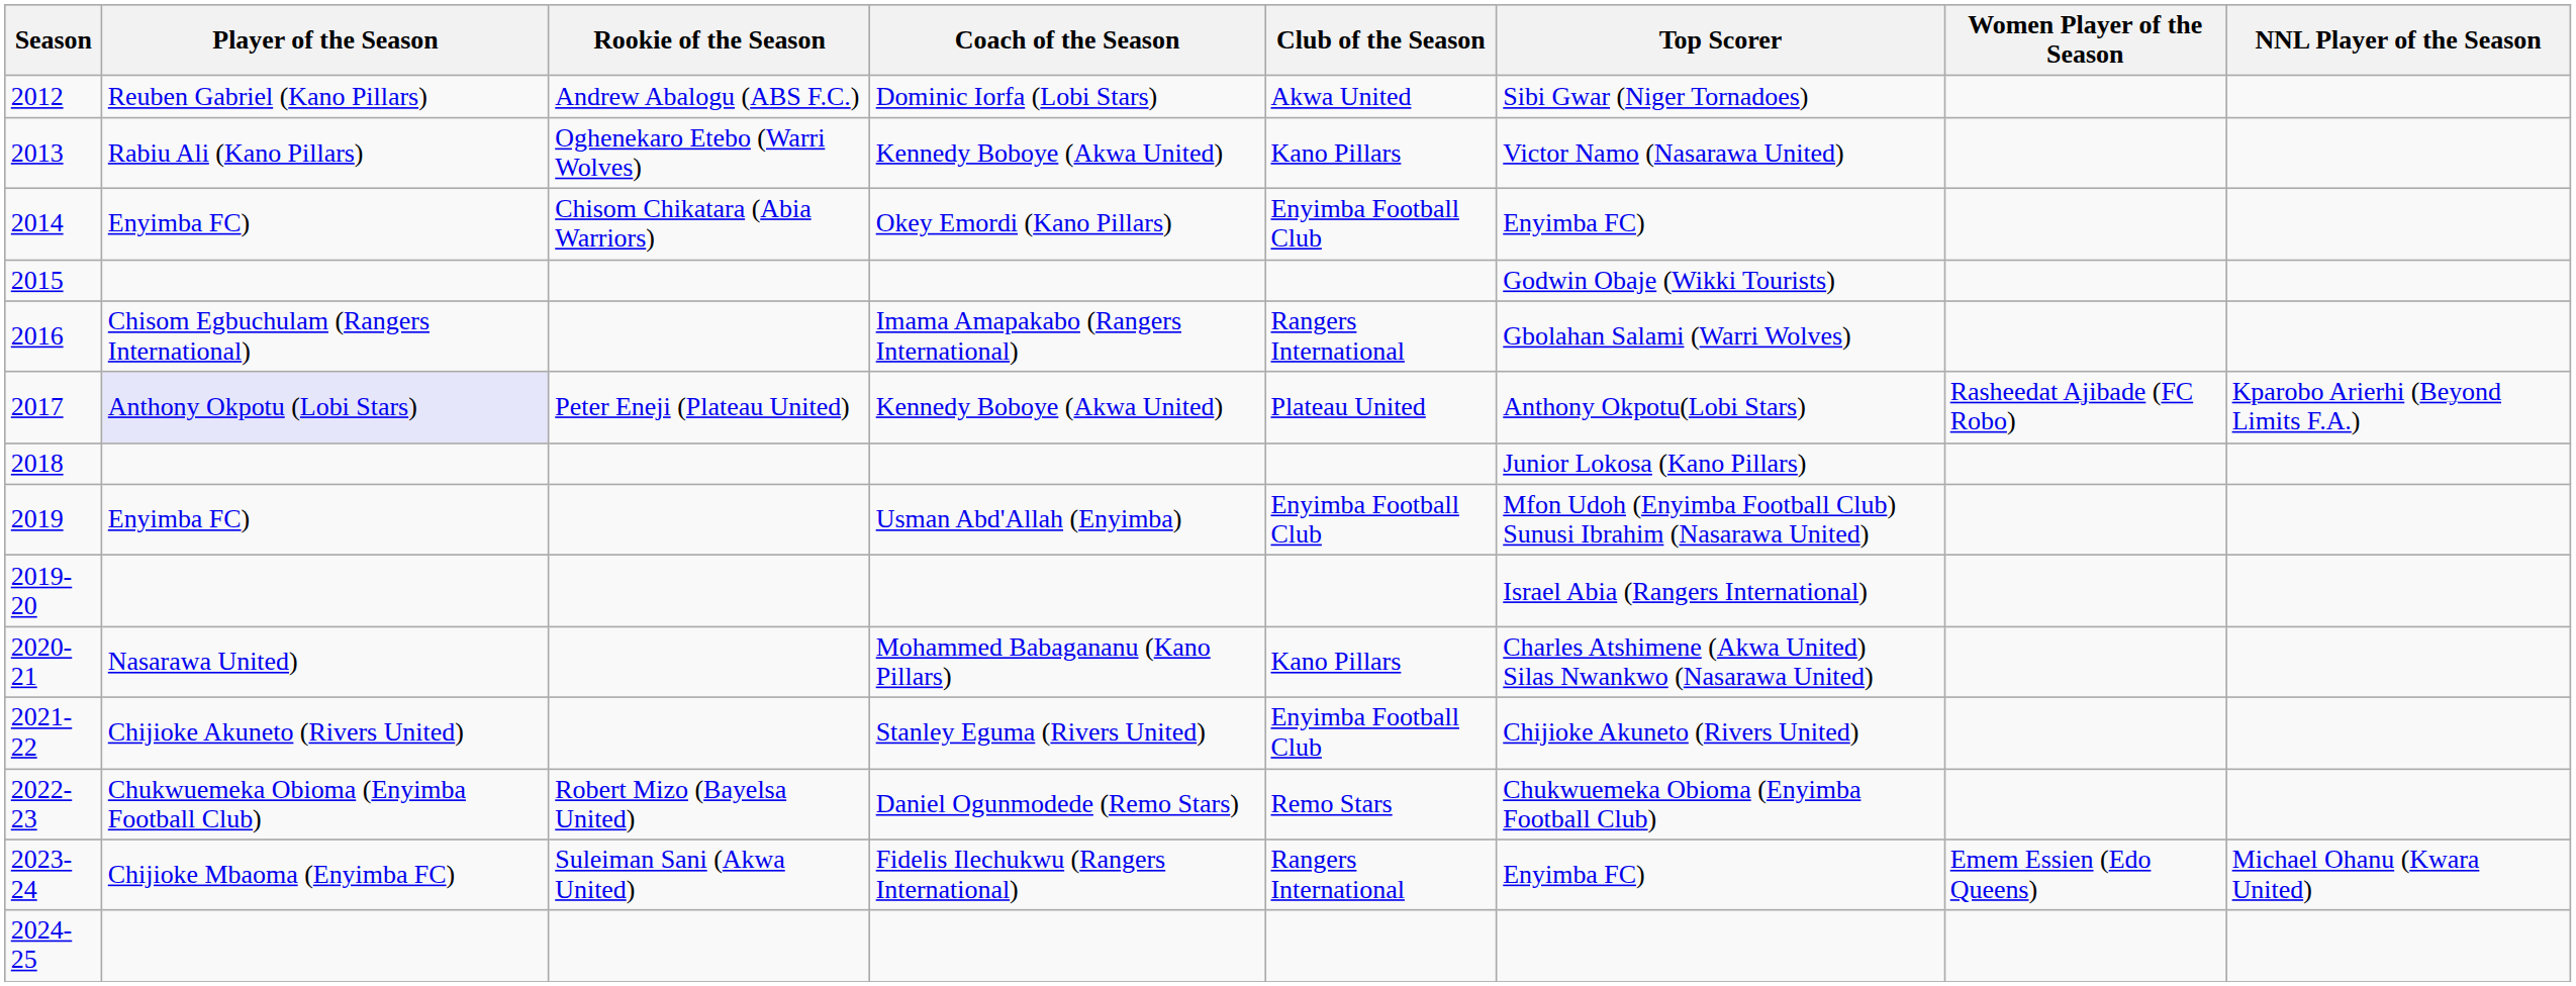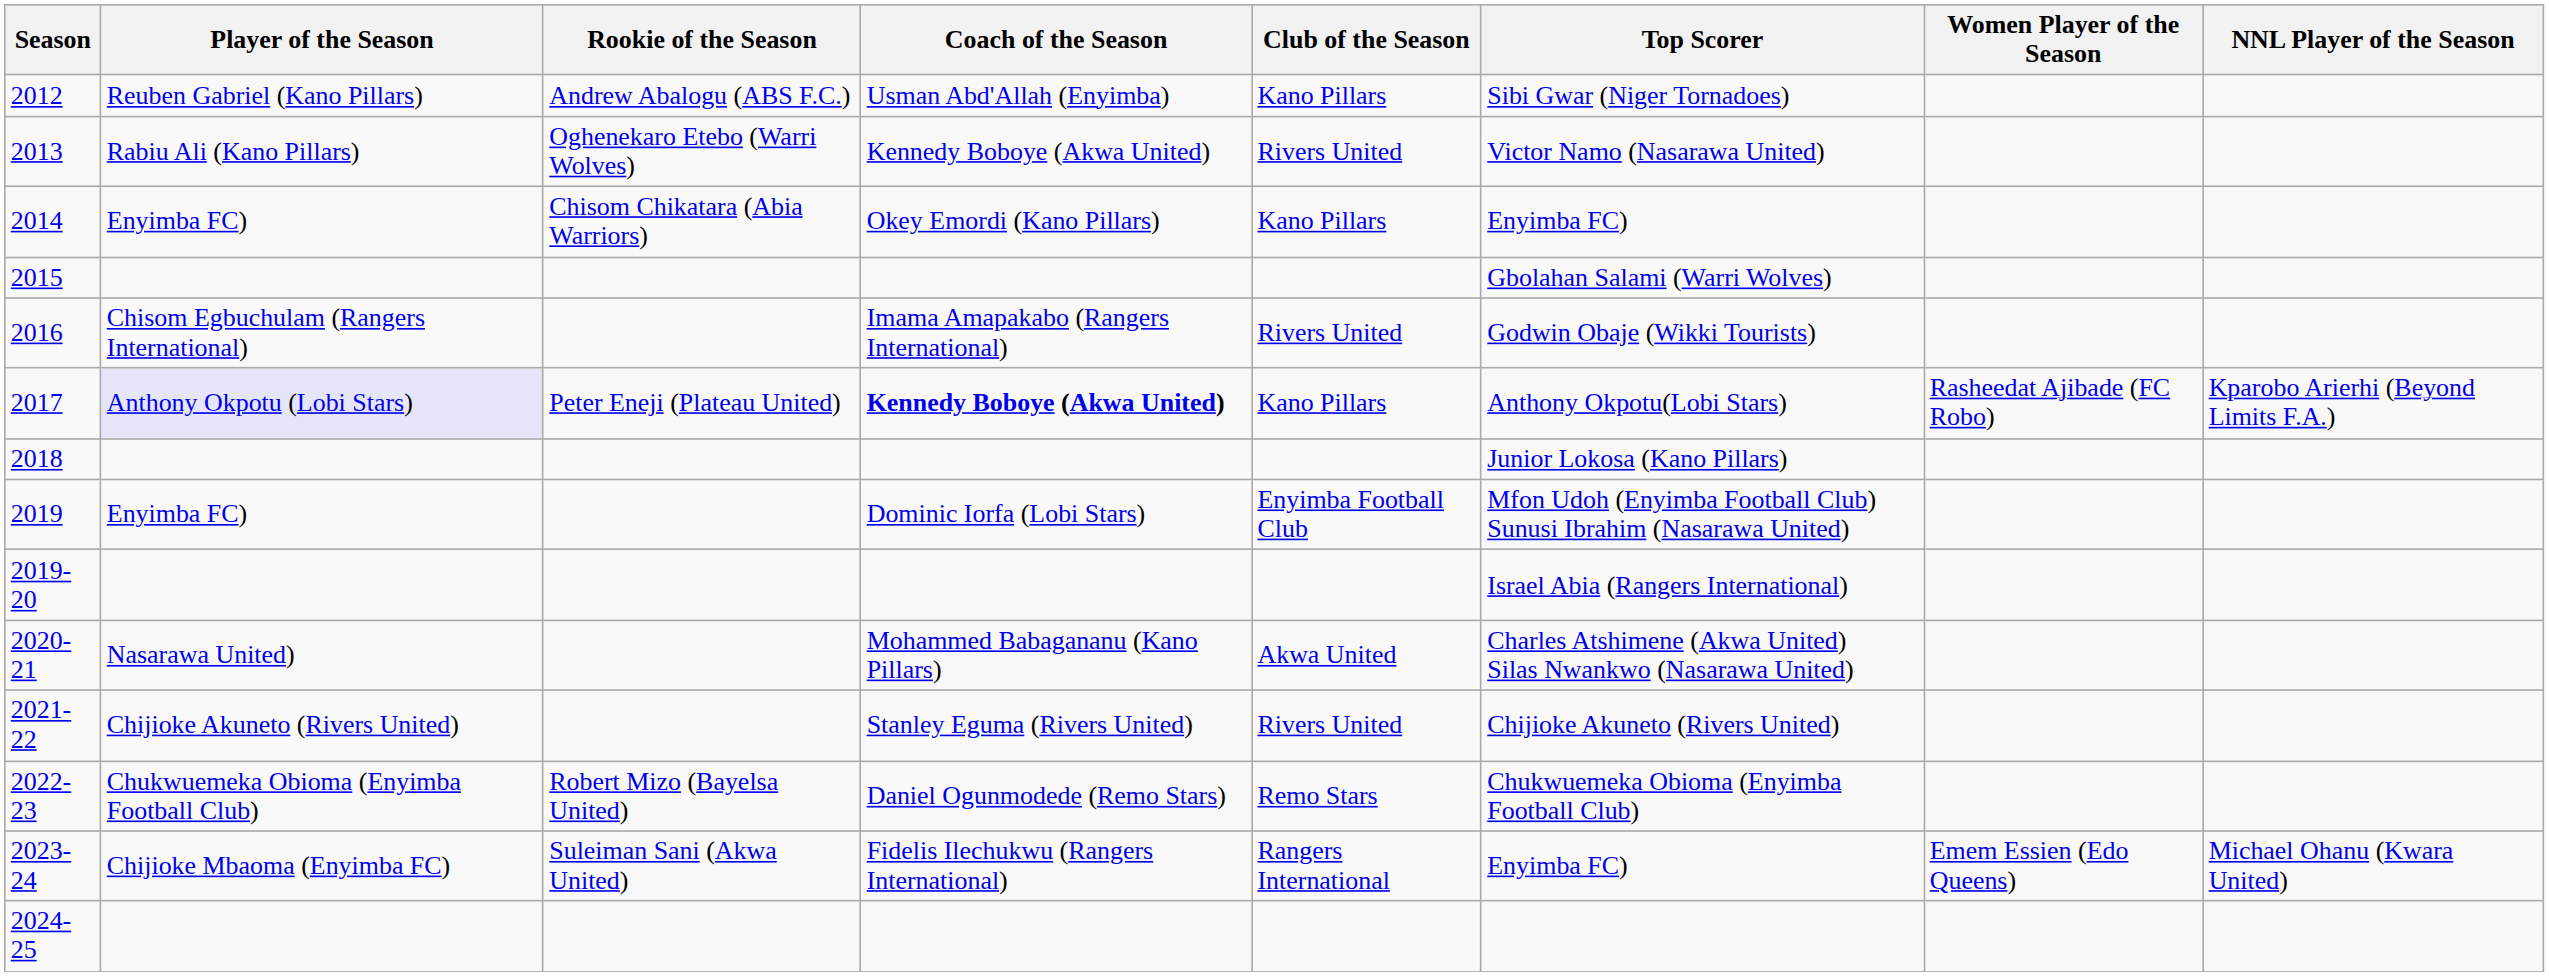 <table class="wikitable">
 <tr>
 <th>Season</th>
 <th>Player of the Season</th>
 <th>Rookie of the Season</th>
 <th>Coach of the Season</th>
 <th>Club of the Season</th>
 <th>Top Scorer</th>
 <th>Women Player of the Season</th>
 <th>NNL Player of the Season</th>
 </tr>
 <tr>
 <td><a href='#'>2012</a></td>
 <td> <a href='#'>Reuben Gabriel</a> (<a href='#'>Kano Pillars</a>)</td>
 <td> <a href='#'>Andrew Abalogu</a> (<a href='#'>ABS F.C.</a>)</td>
-<td> <a href='#'>Dominic Iorfa</a> (<a href='#'>Lobi Stars</a>)</td>
-<td> <a href='#'>Akwa United</a></td>
+<td> <a href='#'>Usman Abd'Allah</a> (<a href='#'>Enyimba</a>)</td>
+<td> <a href='#'>Kano Pillars</a></td>
 <td> <a href='#'>Sibi Gwar</a> (<a href='#'>Niger Tornadoes</a>)</td>
 <td></td>
 <td></td>
 </tr>
 <tr>
 <td><a href='#'>2013</a></td>
 <td> <a href='#'>Rabiu Ali</a> (<a href='#'>Kano Pillars</a>)</td>
 <td> <a href='#'>Oghenekaro Etebo</a> (<a href='#'>Warri Wolves</a>)</td>
 <td> <a href='#'>Kennedy Boboye</a> (<a href='#'>Akwa United</a>)</td>
-<td> <a href='#'>Kano Pillars</a></td>
+<td> <a href='#'>Rivers United</a></td>
 <td> <a href='#'>Victor Namo</a> (<a href='#'>Nasarawa United</a>)</td>
 <td></td>
 <td></td>
 </tr>
 <tr>
 <td><a href='#'>2014</a></td>
 <td><a href='#'>Enyimba FC</a>)</td>
 <td> <a href='#'>Chisom Chikatara</a> (<a href='#'>Abia Warriors</a>)</td>
 <td> <a href='#'>Okey Emordi</a> (<a href='#'>Kano Pillars</a>)</td>
-<td> <a href='#'>Enyimba Football Club</a></td>
+<td> <a href='#'>Kano Pillars</a></td>
 <td><a href='#'>Enyimba FC</a>)</td>
 <td></td>
 <td></td>
 </tr>
 <tr>
 <td><a href='#'>2015</a></td>
 <td></td>
 <td></td>
 <td></td>
 <td></td>
-<td> <a href='#'>Godwin Obaje</a> (<a href='#'>Wikki Tourists</a>)</td>
+<td> <a href='#'>Gbolahan Salami</a> (<a href='#'>Warri Wolves</a>)</td>
 <td></td>
 <td></td>
 </tr>
 <tr>
 <td><a href='#'>2016</a></td>
 <td> <a href='#'>Chisom Egbuchulam</a> (<a href='#'>Rangers International</a>)</td>
 <td></td>
 <td> <a href='#'>Imama Amapakabo</a> (<a href='#'>Rangers International</a>)</td>
-<td> <a href='#'>Rangers International</a></td>
-<td> <a href='#'>Gbolahan Salami</a> (<a href='#'>Warri Wolves</a>)</td>
+<td> <a href='#'>Rivers United</a></td>
+<td> <a href='#'>Godwin Obaje</a> (<a href='#'>Wikki Tourists</a>)</td>
 <td></td>
 <td></td>
 </tr>
 <tr>
 <td><a href='#'>2017</a></td>
 <td style="background: lavender;"> <a href='#'>Anthony Okpotu</a> (<a href='#'>Lobi Stars</a>)</td>
 <td> <a href='#'>Peter Eneji</a> (<a href='#'>Plateau United</a>)</td>
-<td> <a href='#'>Kennedy Boboye</a> (<a href='#'>Akwa United</a>)</td>
-<td> <a href='#'>Plateau United</a></td>
+<td><strong> <a href='#'>Kennedy Boboye</a> (<a href='#'>Akwa United</a>)</strong></td>
+<td> <a href='#'>Kano Pillars</a></td>
 <td> <a href='#'>Anthony Okpotu</a>(<a href='#'>Lobi Stars</a>)</td>
 <td> <a href='#'>Rasheedat Ajibade</a> (<a href='#'>FC Robo</a>)</td>
 <td> <a href='#'>Kparobo Arierhi</a> (<a href='#'>Beyond Limits F.A.</a>)</td>
 </tr>
 <tr>
 <td><a href='#'>2018</a></td>
 <td></td>
 <td></td>
 <td></td>
 <td></td>
 <td> <a href='#'>Junior Lokosa</a> (<a href='#'>Kano Pillars</a>)</td>
 <td></td>
 <td></td>
 </tr>
 <tr>
 <td><a href='#'>2019</a></td>
 <td><a href='#'>Enyimba FC</a>)</td>
 <td></td>
-<td> <a href='#'>Usman Abd'Allah</a> (<a href='#'>Enyimba</a>)</td>
+<td> <a href='#'>Dominic Iorfa</a> (<a href='#'>Lobi Stars</a>)</td>
 <td> <a href='#'>Enyimba Football Club</a></td>
 <td> <a href='#'>Mfon Udoh</a> (<a href='#'>Enyimba Football Club</a>)<br> <a href='#'>Sunusi Ibrahim</a> (<a href='#'>Nasarawa United</a>)</td>
 <td></td>
 <td></td>
 </tr>
 <tr>
 <td><a href='#'>2019-20</a></td>
 <td></td>
 <td></td>
 <td></td>
 <td></td>
 <td> <a href='#'>Israel Abia</a> (<a href='#'>Rangers International</a>)</td>
 <td></td>
 <td></td>
 </tr>
 <tr>
 <td><a href='#'>2020-21</a></td>
 <td><a href='#'>Nasarawa United</a>)</td>
 <td></td>
 <td> <a href='#'>Mohammed Babagananu</a> (<a href='#'>Kano Pillars</a>)</td>
-<td> <a href='#'>Kano Pillars</a></td>
+<td> <a href='#'>Akwa United</a></td>
 <td> <a href='#'>Charles Atshimene</a> (<a href='#'>Akwa United</a>)<br> <a href='#'>Silas Nwankwo</a> (<a href='#'>Nasarawa United</a>)</td>
 <td></td>
 <td></td>
 </tr>
 <tr>
 <td><a href='#'>2021-22</a></td>
 <td> <a href='#'>Chijioke Akuneto</a> (<a href='#'>Rivers United</a>)</td>
 <td></td>
 <td> <a href='#'>Stanley Eguma</a> (<a href='#'>Rivers United</a>)</td>
-<td> <a href='#'>Enyimba Football Club</a></td>
+<td> <a href='#'>Rivers United</a></td>
 <td> <a href='#'>Chijioke Akuneto</a> (<a href='#'>Rivers United</a>)</td>
 <td></td>
 <td></td>
 </tr>
 <tr>
 <td><a href='#'>2022-23</a></td>
 <td> <a href='#'>Chukwuemeka Obioma</a> (<a href='#'>Enyimba Football Club</a>)</td>
 <td> <a href='#'>Robert Mizo</a> (<a href='#'>Bayelsa United</a>)</td>
 <td> <a href='#'>Daniel Ogunmodede</a> (<a href='#'>Remo Stars</a>)</td>
 <td> <a href='#'>Remo Stars</a></td>
 <td> <a href='#'>Chukwuemeka Obioma</a> (<a href='#'>Enyimba Football Club</a>)</td>
 <td></td>
 <td></td>
 </tr>
 <tr>
 <td><a href='#'>2023-24</a></td>
 <td> <a href='#'>Chijioke Mbaoma</a> (<a href='#'>Enyimba FC</a>)</td>
 <td> <a href='#'>Suleiman Sani</a> (<a href='#'>Akwa United</a>)</td>
 <td> <a href='#'>Fidelis Ilechukwu</a> (<a href='#'>Rangers International</a>)</td>
 <td> <a href='#'>Rangers International</a></td>
 <td><a href='#'>Enyimba FC</a>)</td>
 <td> <a href='#'>Emem Essien</a> (<a href='#'>Edo Queens</a>)</td>
 <td> <a href='#'>Michael Ohanu</a> (<a href='#'>Kwara United</a>)</td>
 </tr>
 <tr>
 <td><a href='#'>2024-25</a></td>
 <td></td>
 <td></td>
 <td></td>
 <td></td>
 <td></td>
 <td></td>
 <td></td>
 </tr>
 </table>
